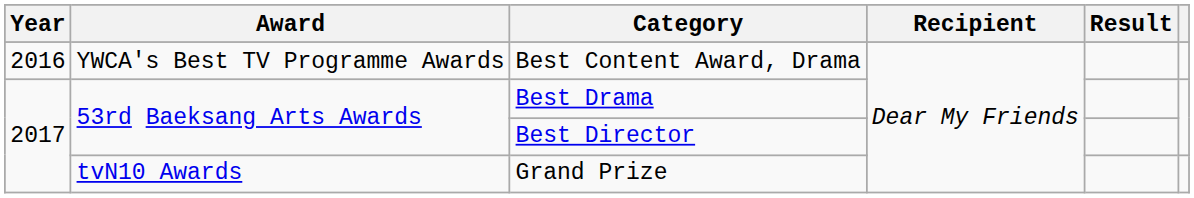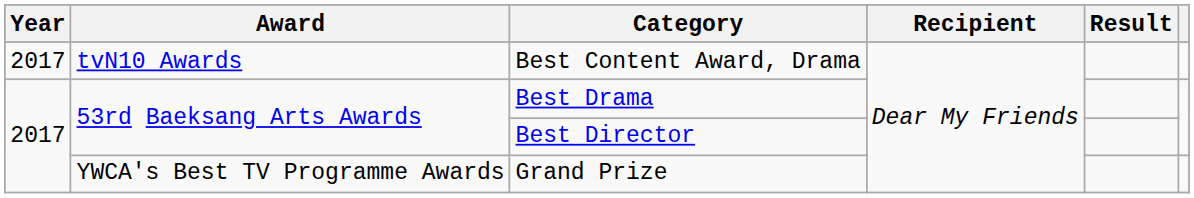 <table class="wikitable sortable">
 <tr>
 <th>Year</th>
 <th>Award</th>
 <th>Category</th>
 <th>Recipient</th>
 <th>Result</th>
 <th></th>
 </tr>
 <tr>
-<td>2016</td>
-<td>YWCA's Best TV Programme Awards</td>
+<td>2017</td>
+<td><a href='#'>tvN10 Awards</a></td>
 <td>Best Content Award, Drama</td>
 <td rowspan="4"><em>Dear My Friends</em></td>
 <td></td>
 <td></td>
 </tr>
 <tr>
 <td rowspan="3">2017</td>
 <td rowspan="2"><a href='#'>53rd</a> <a href='#'>Baeksang Arts Awards</a></td>
 <td><a href='#'>Best Drama</a></td>
 <td></td>
 <td rowspan="2"></td>
 </tr>
 <tr>
 <td><a href='#'>Best Director</a></td>
 <td></td>
 </tr>
 <tr>
-<td><a href='#'>tvN10 Awards</a></td>
+<td>YWCA's Best TV Programme Awards</td>
 <td>Grand Prize</td>
 <td></td>
 <td></td>
 </tr>
 </table>
